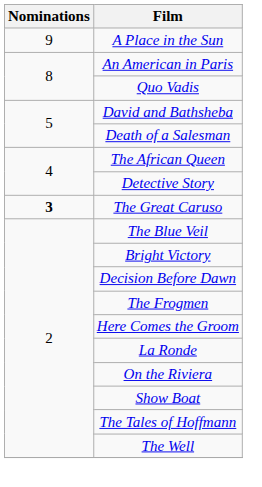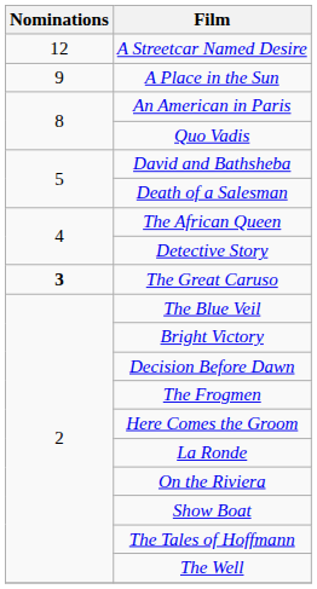 <table class="wikitable" rowspan="2" style="text-align:center;">
 <tr>
 <th scope="col" style="width:55px;">Nominations</th>
 <th scope="col" style="text-align:center;">Film</th>
+</tr>
+<tr>
+<td rowspan="1" style="text-align:center">12</td>
+<td><em><a href='#'>A Streetcar Named Desire</a></em></td>
 </tr>
 <tr>
 <td rowspan="1" style="text-align:center">9</td>
 <td><em><a href='#'>A Place in the Sun</a></em></td>
 </tr>
 <tr>
 <td rowspan="2" style="text-align:center">8</td>
 <td><em><a href='#'>An American in Paris</a></em></td>
 </tr>
 <tr>
 <td><em><a href='#'>Quo Vadis</a></em></td>
 </tr>
 <tr>
 <td rowspan="2" style="text-align:center">5</td>
 <td><em><a href='#'>David and Bathsheba</a></em></td>
 </tr>
 <tr>
 <td><em><a href='#'>Death of a Salesman</a></em></td>
 </tr>
 <tr>
 <td rowspan="2" style="text-align:center">4</td>
 <td><em><a href='#'>The African Queen</a></em></td>
 </tr>
 <tr>
 <td><em><a href='#'>Detective Story</a></em></td>
 </tr>
 <tr>
 <td rowspan="1" style="text-align:center"><strong>3</strong></td>
 <td><em><a href='#'>The Great Caruso</a></em></td>
 </tr>
 <tr>
 <td rowspan="10" style="text-align:center">2</td>
 <td><em><a href='#'>The Blue Veil</a></em></td>
 </tr>
 <tr>
 <td><em><a href='#'>Bright Victory</a></em></td>
 </tr>
 <tr>
 <td><em><a href='#'>Decision Before Dawn</a></em></td>
 </tr>
 <tr>
 <td><em><a href='#'>The Frogmen</a></em></td>
 </tr>
 <tr>
 <td><em><a href='#'>Here Comes the Groom</a></em></td>
 </tr>
 <tr>
 <td><em><a href='#'>La Ronde</a></em></td>
 </tr>
 <tr>
 <td><em><a href='#'>On the Riviera</a></em></td>
 </tr>
 <tr>
 <td><em><a href='#'>Show Boat</a></em></td>
 </tr>
 <tr>
 <td><em><a href='#'>The Tales of Hoffmann</a></em></td>
 </tr>
 <tr>
 <td><em><a href='#'>The Well</a></em></td>
 </tr>
 <tr>
 </tr>
 </table>
